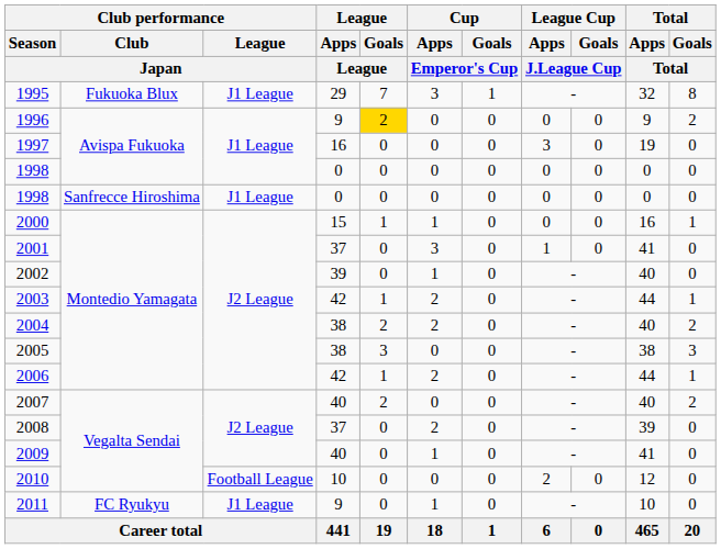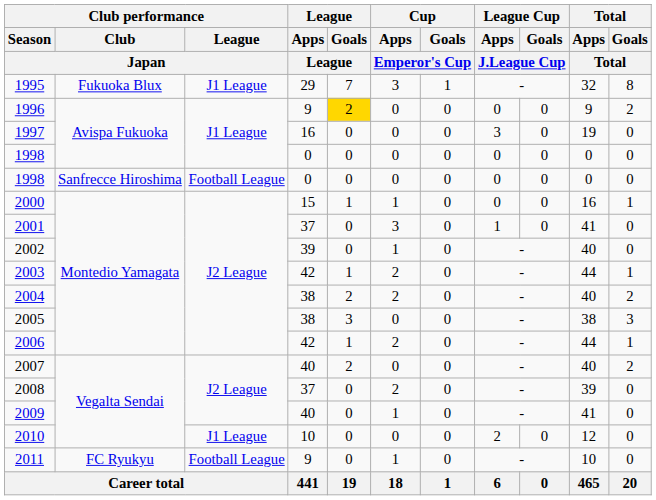 <table class="wikitable" style="text-align:center">
 <tr>
 <th colspan=3>Club performance</th>
 <th colspan=2>League</th>
 <th colspan=2>Cup</th>
 <th colspan=2>League Cup</th>
 <th colspan=2>Total</th>
 </tr>
 <tr>
 <th>Season</th>
 <th>Club</th>
 <th>League</th>
 <th>Apps</th>
 <th>Goals</th>
 <th>Apps</th>
 <th>Goals</th>
 <th>Apps</th>
 <th>Goals</th>
 <th>Apps</th>
 <th>Goals</th>
 </tr>
 <tr>
 <th colspan=3>Japan</th>
 <th colspan=2>League</th>
 <th colspan=2><a href='#'>Emperor's Cup</a></th>
 <th colspan=2><a href='#'>J.League Cup</a></th>
 <th colspan=2>Total</th>
 </tr>
 <tr>
 <td><a href='#'>1995</a></td>
 <td><a href='#'>Fukuoka Blux</a></td>
 <td><a href='#'>J1 League</a></td>
 <td>29</td>
 <td>7</td>
 <td>3</td>
 <td>1</td>
 <td colspan="2">-</td>
 <td>32</td>
 <td>8</td>
 </tr>
 <tr>
 <td><a href='#'>1996</a></td>
 <td rowspan="3"><a href='#'>Avispa Fukuoka</a></td>
 <td rowspan="3"><a href='#'>J1 League</a></td>
 <td>9</td>
 <td style="background: gold;">2</td>
 <td>0</td>
 <td>0</td>
 <td>0</td>
 <td>0</td>
 <td>9</td>
 <td>2</td>
 </tr>
 <tr>
 <td><a href='#'>1997</a></td>
 <td>16</td>
 <td>0</td>
 <td>0</td>
 <td>0</td>
 <td>3</td>
 <td>0</td>
 <td>19</td>
 <td>0</td>
 </tr>
 <tr>
 <td><a href='#'>1998</a></td>
 <td>0</td>
 <td>0</td>
 <td>0</td>
 <td>0</td>
 <td>0</td>
 <td>0</td>
 <td>0</td>
 <td>0</td>
 </tr>
 <tr>
 <td><a href='#'>1998</a></td>
 <td><a href='#'>Sanfrecce Hiroshima</a></td>
-<td><a href='#'>J1 League</a></td>
+<td><a href='#'>Football League</a></td>
 <td>0</td>
 <td>0</td>
 <td>0</td>
 <td>0</td>
 <td>0</td>
 <td>0</td>
 <td>0</td>
 <td>0</td>
 </tr>
 <tr>
 <td><a href='#'>2000</a></td>
 <td rowspan="7"><a href='#'>Montedio Yamagata</a></td>
 <td rowspan="7"><a href='#'>J2 League</a></td>
 <td>15</td>
 <td>1</td>
 <td>1</td>
 <td>0</td>
 <td>0</td>
 <td>0</td>
 <td>16</td>
 <td>1</td>
 </tr>
 <tr>
 <td><a href='#'>2001</a></td>
 <td>37</td>
 <td>0</td>
 <td>3</td>
 <td>0</td>
 <td>1</td>
 <td>0</td>
 <td>41</td>
 <td>0</td>
 </tr>
 <tr>
 <td>2002</td>
 <td>39</td>
 <td>0</td>
 <td>1</td>
 <td>0</td>
 <td colspan="2">-</td>
 <td>40</td>
 <td>0</td>
 </tr>
 <tr>
 <td><a href='#'>2003</a></td>
 <td>42</td>
 <td>1</td>
 <td>2</td>
 <td>0</td>
 <td colspan="2">-</td>
 <td>44</td>
 <td>1</td>
 </tr>
 <tr>
 <td><a href='#'>2004</a></td>
 <td>38</td>
 <td>2</td>
 <td>2</td>
 <td>0</td>
 <td colspan="2">-</td>
 <td>40</td>
 <td>2</td>
 </tr>
 <tr>
 <td>2005</td>
 <td>38</td>
 <td>3</td>
 <td>0</td>
 <td>0</td>
 <td colspan="2">-</td>
 <td>38</td>
 <td>3</td>
 </tr>
 <tr>
 <td><a href='#'>2006</a></td>
 <td>42</td>
 <td>1</td>
 <td>2</td>
 <td>0</td>
 <td colspan="2">-</td>
 <td>44</td>
 <td>1</td>
 </tr>
 <tr>
 <td>2007</td>
 <td rowspan="4"><a href='#'>Vegalta Sendai</a></td>
 <td rowspan="3"><a href='#'>J2 League</a></td>
 <td>40</td>
 <td>2</td>
 <td>0</td>
 <td>0</td>
 <td colspan="2">-</td>
 <td>40</td>
 <td>2</td>
 </tr>
 <tr>
 <td>2008</td>
 <td>37</td>
 <td>0</td>
 <td>2</td>
 <td>0</td>
 <td colspan="2">-</td>
 <td>39</td>
 <td>0</td>
 </tr>
 <tr>
 <td><a href='#'>2009</a></td>
 <td>40</td>
 <td>0</td>
 <td>1</td>
 <td>0</td>
 <td colspan="2">-</td>
 <td>41</td>
 <td>0</td>
 </tr>
 <tr>
 <td><a href='#'>2010</a></td>
-<td><a href='#'>Football League</a></td>
+<td><a href='#'>J1 League</a></td>
 <td>10</td>
 <td>0</td>
 <td>0</td>
 <td>0</td>
 <td>2</td>
 <td>0</td>
 <td>12</td>
 <td>0</td>
 </tr>
 <tr>
 <td><a href='#'>2011</a></td>
 <td><a href='#'>FC Ryukyu</a></td>
-<td><a href='#'>J1 League</a></td>
+<td><a href='#'>Football League</a></td>
 <td>9</td>
 <td>0</td>
 <td>1</td>
 <td>0</td>
 <td colspan="2">-</td>
 <td>10</td>
 <td>0</td>
 </tr>
 <tr>
 <th colspan=3>Career total</th>
 <th>441</th>
 <th>19</th>
 <th>18</th>
 <th>1</th>
 <th>6</th>
 <th>0</th>
 <th>465</th>
 <th>20</th>
 </tr>
 </table>
